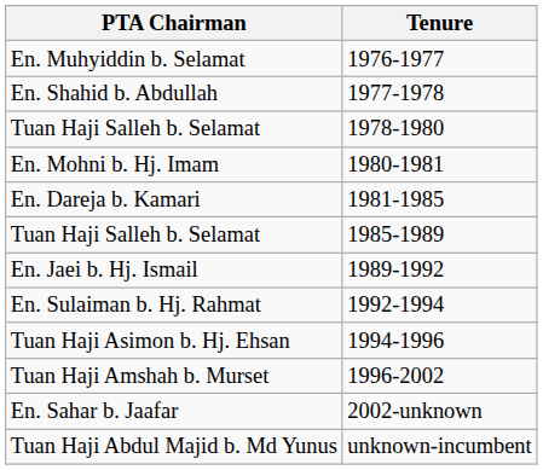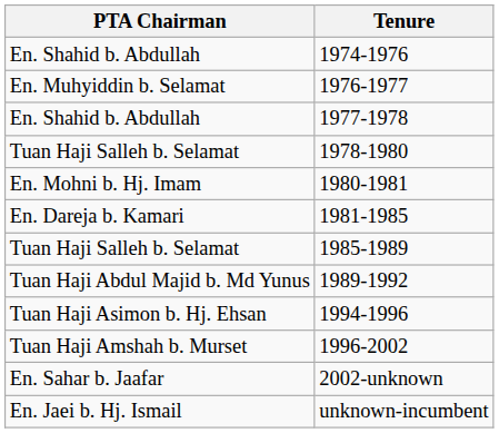 <table class="wikitable" style="text-align:right; margin-right:60px">
 <tr>
 <th>PTA Chairman</th>
 <th>Tenure</th>
+</tr>
+<tr>
+<td align=left>En. Shahid b. Abdullah</td>
+<td align=left>1974-1976</td>
 </tr>
 <tr>
 <td align=left>En. Muhyiddin b. Selamat</td>
 <td align=left>1976-1977</td>
 </tr>
 <tr>
 <td align=left>En. Shahid b. Abdullah</td>
 <td align=left>1977-1978</td>
 </tr>
 <tr>
 <td align=left>Tuan Haji Salleh b. Selamat</td>
 <td align=left>1978-1980</td>
 </tr>
 <tr>
 <td align=left>En. Mohni b. Hj. Imam</td>
 <td align=left>1980-1981</td>
 </tr>
 <tr>
 <td align=left>En. Dareja b. Kamari</td>
 <td align=left>1981-1985</td>
 </tr>
 <tr>
 <td align=left>Tuan Haji Salleh b. Selamat</td>
 <td align=left>1985-1989</td>
 </tr>
 <tr>
-<td align=left>En. Jaei b. Hj. Ismail</td>
+<td align=left>Tuan Haji Abdul Majid b. Md Yunus</td>
 <td align=left>1989-1992</td>
-</tr>
-<tr>
-<td align=left>En. Sulaiman b. Hj. Rahmat</td>
-<td align=left>1992-1994</td>
 </tr>
 <tr>
 <td align=left>Tuan Haji Asimon b. Hj. Ehsan</td>
 <td align=left>1994-1996</td>
 </tr>
 <tr>
 <td align=left>Tuan Haji Amshah b. Murset</td>
 <td align=left>1996-2002</td>
 </tr>
 <tr>
 <td align=left>En. Sahar b. Jaafar</td>
 <td align=left>2002-unknown</td>
 </tr>
 <tr>
-<td align=left>Tuan Haji Abdul Majid b. Md Yunus</td>
+<td align=left>En. Jaei b. Hj. Ismail</td>
 <td align=left>unknown-incumbent</td>
 </tr>
 </table>
